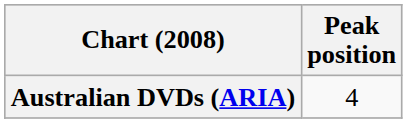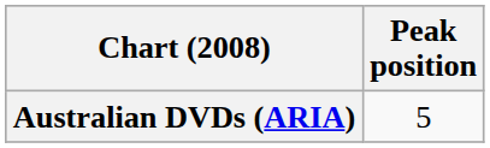 <table class="wikitable plainrowheaders">
 <tr>
 <th scope="col">Chart (2008)</th>
 <th scope="col">Peak<br>position</th>
 </tr>
 <tr>
 <th scope="row">Australian DVDs (<a href='#'>ARIA</a>)</th>
-<td align="center">4</td>
+<td align="center">5</td>
 </tr>
 </table>
